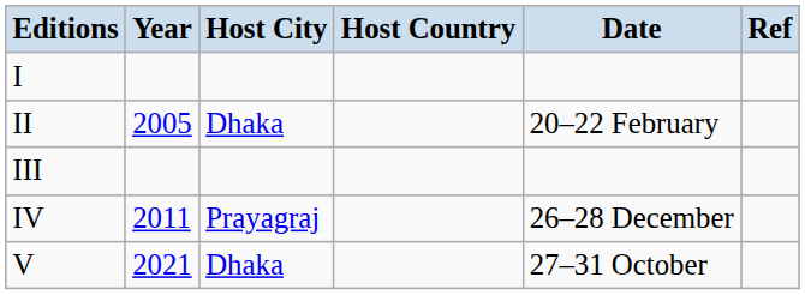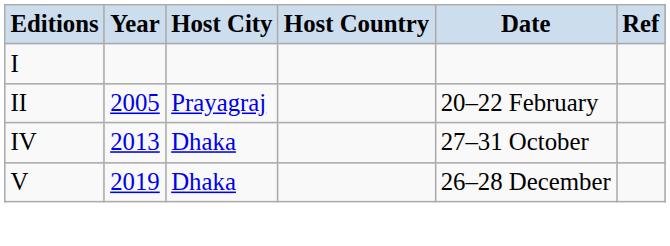 <table class="wikitable" align="center">
 <tr>
 <th style="background-color: #CCDDEE;">Editions</th>
 <th style="background-color: #CCDDEE;">Year</th>
 <th style="background-color: #CCDDEE;">Host City</th>
 <th style="background-color: #CCDDEE;">Host Country</th>
 <th style="background-color: #CCDDEE;">Date</th>
 <th style="background-color: #CCDDEE;">Ref</th>
 </tr>
 <tr>
 <td>I</td>
 <td></td>
 <td></td>
 <td></td>
 <td></td>
 <td></td>
 </tr>
 <tr>
 <td>II</td>
 <td><a href='#'>2005</a></td>
-<td><a href='#'>Dhaka</a></td>
+<td><a href='#'>Prayagraj</a></td>
 <td></td>
 <td>20–22 February</td>
 <td></td>
 </tr>
 <tr>
-<td>III</td>
-<td></td>
-<td></td>
-<td></td>
-<td></td>
-<td></td>
-</tr>
-<tr>
 <td>IV</td>
-<td><a href='#'>2011</a></td>
-<td><a href='#'>Prayagraj</a></td>
-<td></td>
-<td>26–28 December</td>
-<td></td>
-</tr>
-<tr>
-<td>V</td>
-<td><a href='#'>2021</a></td>
+<td><a href='#'>2013</a></td>
 <td><a href='#'>Dhaka</a></td>
 <td></td>
 <td>27–31 October</td>
 <td></td>
 </tr>
+<tr>
+<td>V</td>
+<td><a href='#'>2019</a></td>
+<td><a href='#'>Dhaka</a></td>
+<td></td>
+<td>26–28 December</td>
+<td></td>
+</tr>
 </table>
